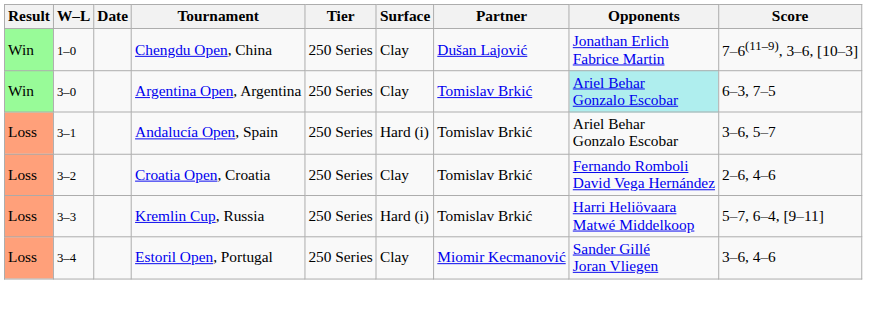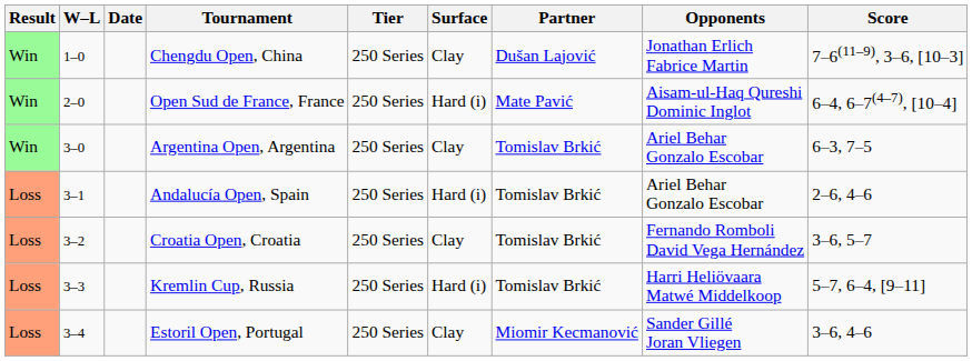 <table class="sortable wikitable">
 <tr>
 <th>Result</th>
 <th class="unsortable">W–L</th>
 <th>Date</th>
 <th>Tournament</th>
 <th>Tier</th>
 <th>Surface</th>
 <th>Partner</th>
 <th>Opponents</th>
 <th class="unsortable">Score</th>
 </tr>
 <tr>
 <td bgcolor=98fb98>Win</td>
 <td><small>1–0</small></td>
 <td><a href='#'></a></td>
 <td><a href='#'>Chengdu Open</a>, China</td>
 <td>250 Series</td>
 <td>Clay</td>
 <td> <a href='#'>Dušan Lajović</a></td>
 <td> <a href='#'>Jonathan Erlich</a><br> <a href='#'>Fabrice Martin</a></td>
 <td>7–6<sup>(11–9)</sup>, 3–6, [10–3]</td>
 </tr>
 <tr>
 <td bgcolor=98fb98>Win</td>
+<td><small>2–0</small></td>
+<td><a href='#'></a></td>
+<td><a href='#'>Open Sud de France</a>, France</td>
+<td>250 Series</td>
+<td>Hard (i)</td>
+<td> <a href='#'>Mate Pavić</a></td>
+<td> <a href='#'>Aisam-ul-Haq Qureshi</a><br> <a href='#'>Dominic Inglot</a></td>
+<td>6–4, 6–7<sup>(4–7)</sup>, [10–4]</td>
+</tr>
+<tr>
+<td bgcolor=98fb98>Win</td>
 <td><small>3–0</small></td>
 <td><a href='#'></a></td>
 <td><a href='#'>Argentina Open</a>, Argentina</td>
 <td>250 Series</td>
 <td>Clay</td>
 <td> <a href='#'>Tomislav Brkić</a></td>
-<td style="background: paleturquoise;"> <a href='#'>Ariel Behar</a><br> <a href='#'>Gonzalo Escobar</a></td>
+<td> <a href='#'>Ariel Behar</a><br> <a href='#'>Gonzalo Escobar</a></td>
 <td>6–3, 7–5</td>
 </tr>
 <tr>
 <td bgcolor=FFA07A>Loss</td>
 <td><small>3–1</small></td>
 <td><a href='#'></a></td>
 <td><a href='#'>Andalucía Open</a>, Spain</td>
 <td>250 Series</td>
 <td>Hard (i)</td>
 <td> Tomislav Brkić</td>
 <td> Ariel Behar<br> Gonzalo Escobar</td>
-<td>3–6, 5–7</td>
+<td>2–6, 4–6</td>
 </tr>
 <tr>
 <td bgcolor=FFA07A>Loss</td>
 <td><small>3–2</small></td>
 <td><a href='#'></a></td>
 <td><a href='#'>Croatia Open</a>, Croatia</td>
 <td>250 Series</td>
 <td>Clay</td>
 <td> Tomislav Brkić</td>
 <td> <a href='#'>Fernando Romboli</a><br> <a href='#'>David Vega Hernández</a></td>
-<td>2–6, 4–6</td>
+<td>3–6, 5–7</td>
 </tr>
 <tr>
 <td bgcolor=FFA07A>Loss</td>
 <td><small>3–3</small></td>
 <td><a href='#'></a></td>
 <td><a href='#'>Kremlin Cup</a>, Russia</td>
 <td>250 Series</td>
 <td>Hard (i)</td>
 <td> Tomislav Brkić</td>
 <td> <a href='#'>Harri Heliövaara</a><br> <a href='#'>Matwé Middelkoop</a></td>
 <td>5–7, 6–4, [9–11]</td>
 </tr>
 <tr>
 <td bgcolor= FFA07A>Loss</td>
 <td><small>3–4</small></td>
 <td><a href='#'></a></td>
 <td><a href='#'>Estoril Open</a>, Portugal</td>
 <td>250 Series</td>
 <td>Clay</td>
 <td> <a href='#'>Miomir Kecmanović</a></td>
 <td> <a href='#'>Sander Gillé</a> <br> <a href='#'>Joran Vliegen</a></td>
 <td>3–6, 4–6</td>
 </tr>
 </table>
